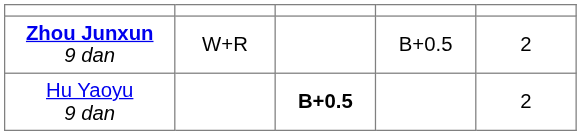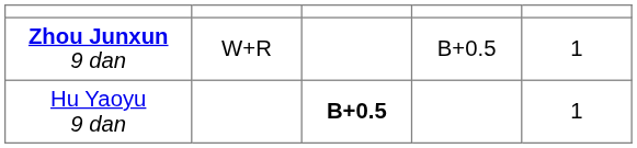 <table class="toccolours" border="1" cellpadding="4" cellspacing="0" style="border-collapse: collapse; margin:0;">
 <tr>
 <th width=125></th>
 <th width=70></th>
 <th width=70></th>
 <th width=70></th>
 <th width=70></th>
 </tr>
 <tr align=center>
 <td> <strong><a href='#'>Zhou Junxun</a></strong><br> <em>9 dan</em></td>
 <td>W+R</td>
 <td></td>
 <td>B+0.5</td>
-<td>2</td>
+<td>1</td>
 </tr>
 <tr align=center>
 <td> <a href='#'>Hu Yaoyu</a><br> <em>9 dan</em></td>
 <td></td>
 <td><strong>B+0.5</strong></td>
 <td></td>
-<td>2</td>
+<td>1</td>
 </tr>
 </table>
